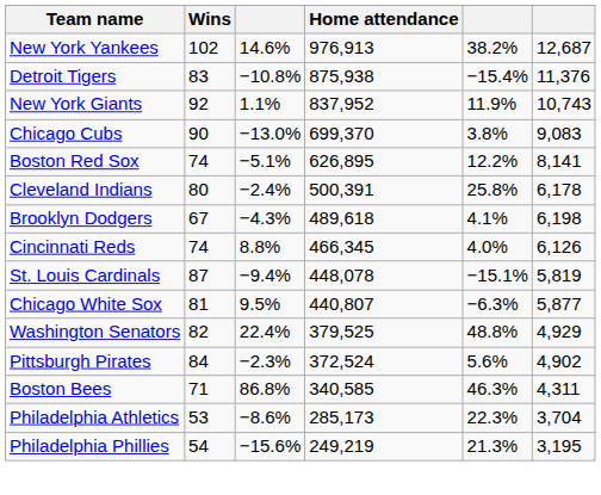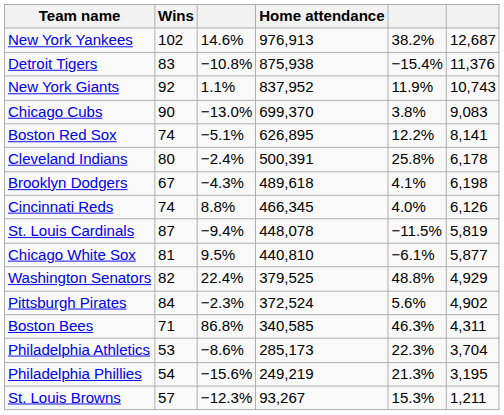 <table class="wikitable sortable">
 <tr style="text-align:center; font-size:larger;">
 </tr>
 <tr>
 <th>Team name</th>
 <th>Wins</th>
 <th></th>
 <th>Home attendance</th>
 <th></th>
 <th></th>
 </tr>
 <tr>
 <td><a href='#'>New York Yankees</a></td>
 <td>102</td>
 <td>14.6%</td>
 <td>976,913</td>
 <td>38.2%</td>
 <td>12,687</td>
 </tr>
 <tr>
 <td><a href='#'>Detroit Tigers</a></td>
 <td>83</td>
 <td>−10.8%</td>
 <td>875,938</td>
 <td>−15.4%</td>
 <td>11,376</td>
 </tr>
 <tr>
 <td><a href='#'>New York Giants</a></td>
 <td>92</td>
 <td>1.1%</td>
 <td>837,952</td>
 <td>11.9%</td>
 <td>10,743</td>
 </tr>
 <tr>
 <td><a href='#'>Chicago Cubs</a></td>
 <td>90</td>
 <td>−13.0%</td>
 <td>699,370</td>
 <td>3.8%</td>
 <td>9,083</td>
 </tr>
 <tr>
 <td><a href='#'>Boston Red Sox</a></td>
 <td>74</td>
 <td>−5.1%</td>
 <td>626,895</td>
 <td>12.2%</td>
 <td>8,141</td>
 </tr>
 <tr>
 <td><a href='#'>Cleveland Indians</a></td>
 <td>80</td>
 <td>−2.4%</td>
 <td>500,391</td>
 <td>25.8%</td>
 <td>6,178</td>
 </tr>
 <tr>
 <td><a href='#'>Brooklyn Dodgers</a></td>
 <td>67</td>
 <td>−4.3%</td>
 <td>489,618</td>
 <td>4.1%</td>
 <td>6,198</td>
 </tr>
 <tr>
 <td><a href='#'>Cincinnati Reds</a></td>
 <td>74</td>
 <td>8.8%</td>
 <td>466,345</td>
 <td>4.0%</td>
 <td>6,126</td>
 </tr>
 <tr>
 <td><a href='#'>St. Louis Cardinals</a></td>
 <td>87</td>
 <td>−9.4%</td>
 <td>448,078</td>
-<td>−15.1%</td>
+<td>−11.5%</td>
 <td>5,819</td>
 </tr>
 <tr>
 <td><a href='#'>Chicago White Sox</a></td>
 <td>81</td>
 <td>9.5%</td>
-<td>440,807</td>
-<td>−6.3%</td>
+<td>440,810</td>
+<td>−6.1%</td>
 <td>5,877</td>
 </tr>
 <tr>
 <td><a href='#'>Washington Senators</a></td>
 <td>82</td>
 <td>22.4%</td>
 <td>379,525</td>
 <td>48.8%</td>
 <td>4,929</td>
 </tr>
 <tr>
 <td><a href='#'>Pittsburgh Pirates</a></td>
 <td>84</td>
 <td>−2.3%</td>
 <td>372,524</td>
 <td>5.6%</td>
 <td>4,902</td>
 </tr>
 <tr>
 <td><a href='#'>Boston Bees</a></td>
 <td>71</td>
 <td>86.8%</td>
 <td>340,585</td>
 <td>46.3%</td>
 <td>4,311</td>
 </tr>
 <tr>
 <td><a href='#'>Philadelphia Athletics</a></td>
 <td>53</td>
 <td>−8.6%</td>
 <td>285,173</td>
 <td>22.3%</td>
 <td>3,704</td>
 </tr>
 <tr>
 <td><a href='#'>Philadelphia Phillies</a></td>
 <td>54</td>
 <td>−15.6%</td>
 <td>249,219</td>
 <td>21.3%</td>
 <td>3,195</td>
 </tr>
+<tr>
+<td><a href='#'>St. Louis Browns</a></td>
+<td>57</td>
+<td>−12.3%</td>
+<td>93,267</td>
+<td>15.3%</td>
+<td>1,211</td>
+</tr>
 </table>
